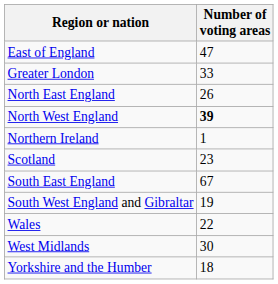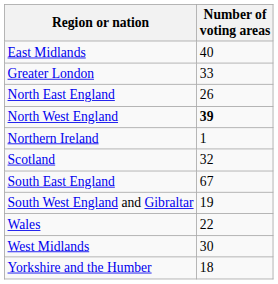 <table class=wikitable>
 <tr>
 <th>Region or nation</th>
 <th>Number of<br>voting areas</th>
 </tr>
 <tr>
-<td><a href='#'>East of England</a></td>
-<td>47</td>
+<td><a href='#'>East Midlands</a></td>
+<td>40</td>
 </tr>
 <tr>
 <td><a href='#'>Greater London</a></td>
 <td>33</td>
 </tr>
 <tr>
 <td><a href='#'>North East England</a></td>
 <td>26</td>
 </tr>
 <tr>
 <td><a href='#'>North West England</a></td>
 <td><strong>39</strong></td>
 </tr>
 <tr>
 <td><a href='#'>Northern Ireland</a></td>
 <td>1</td>
 </tr>
 <tr>
 <td><a href='#'>Scotland</a></td>
-<td>23</td>
+<td>32</td>
 </tr>
 <tr>
 <td><a href='#'>South East England</a></td>
 <td>67</td>
 </tr>
 <tr>
 <td><a href='#'>South West England</a> and <a href='#'>Gibraltar</a></td>
 <td>19</td>
 </tr>
 <tr>
 <td><a href='#'>Wales</a></td>
 <td>22</td>
 </tr>
 <tr>
 <td><a href='#'>West Midlands</a></td>
 <td>30</td>
 </tr>
 <tr>
 <td><a href='#'>Yorkshire and the Humber</a></td>
 <td>18</td>
 </tr>
 </table>
